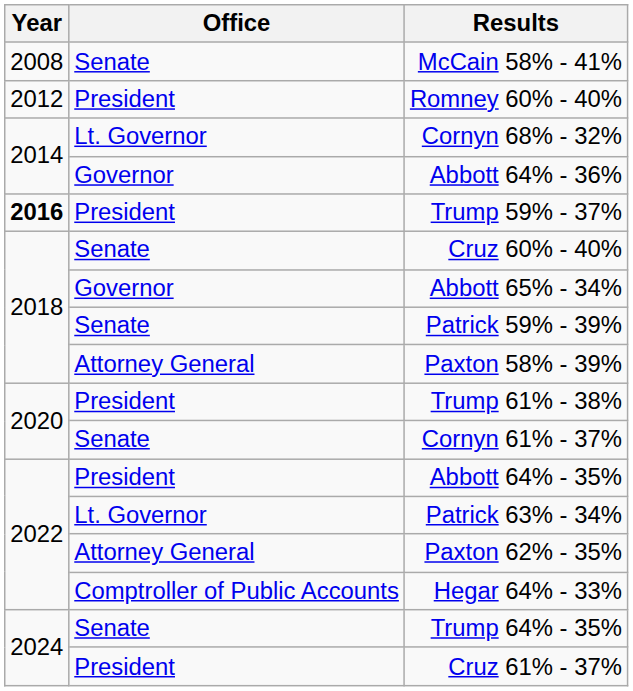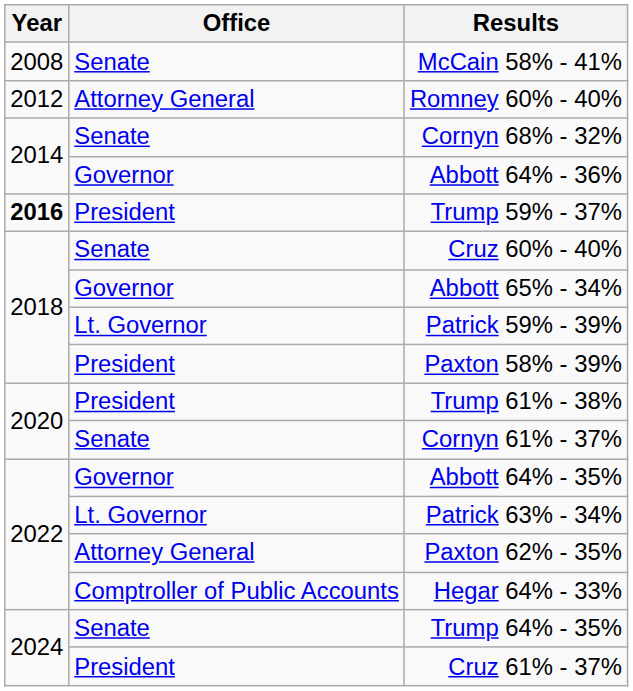 <table class=wikitable>
 <tr>
 <th>Year</th>
 <th>Office</th>
 <th>Results</th>
 </tr>
 <tr>
 <td>2008</td>
 <td><a href='#'>Senate</a></td>
 <td align="right" ><a href='#'>McCain</a> 58% - 41%</td>
 </tr>
 <tr>
 <td>2012</td>
-<td><a href='#'>President</a></td>
+<td><a href='#'>Attorney General</a></td>
 <td align="right" ><a href='#'>Romney</a> 60% - 40%</td>
 </tr>
 <tr>
 <td rowspan=2>2014</td>
-<td><a href='#'>Lt. Governor</a></td>
+<td><a href='#'>Senate</a></td>
 <td align="right" ><a href='#'>Cornyn</a> 68% - 32%</td>
 </tr>
 <tr>
 <td><a href='#'>Governor</a></td>
 <td align="right" ><a href='#'>Abbott</a> 64% - 36%</td>
 </tr>
 <tr>
 <td><strong>2016</strong></td>
 <td><a href='#'>President</a></td>
 <td align="right" ><a href='#'>Trump</a> 59% - 37%</td>
 </tr>
 <tr>
 <td rowspan=4>2018</td>
 <td><a href='#'>Senate</a></td>
 <td align="right" ><a href='#'>Cruz</a> 60% - 40%</td>
 </tr>
 <tr>
 <td><a href='#'>Governor</a></td>
 <td align="right" ><a href='#'>Abbott</a> 65% - 34%</td>
 </tr>
 <tr>
-<td><a href='#'>Senate</a></td>
+<td><a href='#'>Lt. Governor</a></td>
 <td align="right" ><a href='#'>Patrick</a> 59% - 39%</td>
 </tr>
 <tr>
-<td><a href='#'>Attorney General</a></td>
+<td><a href='#'>President</a></td>
 <td align="right" ><a href='#'>Paxton</a> 58% - 39%</td>
 </tr>
 <tr>
 <td rowspan=2>2020</td>
 <td><a href='#'>President</a></td>
 <td align="right" ><a href='#'>Trump</a> 61% - 38%</td>
 </tr>
 <tr>
 <td><a href='#'>Senate</a></td>
 <td align="right" ><a href='#'>Cornyn</a> 61% - 37%</td>
 </tr>
 <tr>
 <td rowspan=4>2022</td>
-<td><a href='#'>President</a></td>
+<td><a href='#'>Governor</a></td>
 <td align="right" ><a href='#'>Abbott</a> 64% - 35%</td>
 </tr>
 <tr>
 <td><a href='#'>Lt. Governor</a></td>
 <td align="right" ><a href='#'>Patrick</a> 63% - 34%</td>
 </tr>
 <tr>
 <td><a href='#'>Attorney General</a></td>
 <td align="right" ><a href='#'>Paxton</a> 62% - 35%</td>
 </tr>
 <tr>
 <td><a href='#'>Comptroller of Public Accounts</a></td>
 <td align="right" ><a href='#'>Hegar</a> 64% - 33%</td>
 </tr>
 <tr>
 <td rowspan=2>2024</td>
 <td><a href='#'>Senate</a></td>
 <td align="right" ><a href='#'>Trump</a> 64% - 35%</td>
 </tr>
 <tr>
 <td><a href='#'>President</a></td>
 <td align="right" ><a href='#'>Cruz</a> 61% - 37%</td>
 </tr>
 </table>
